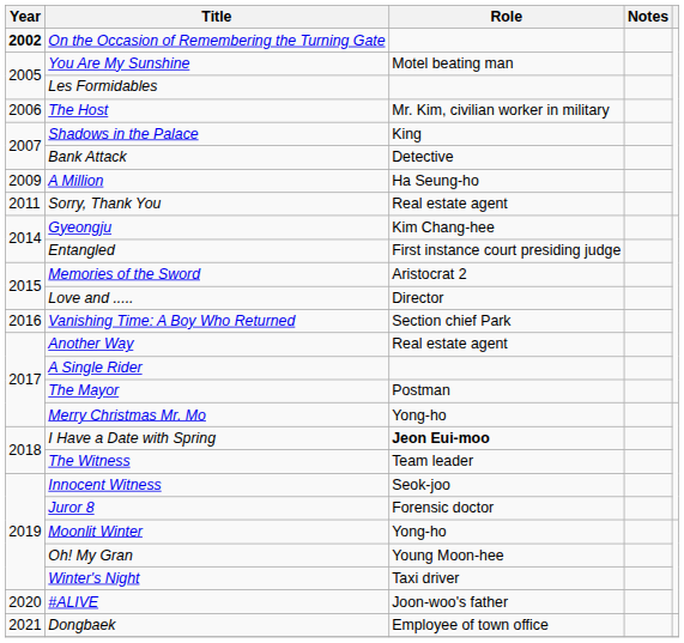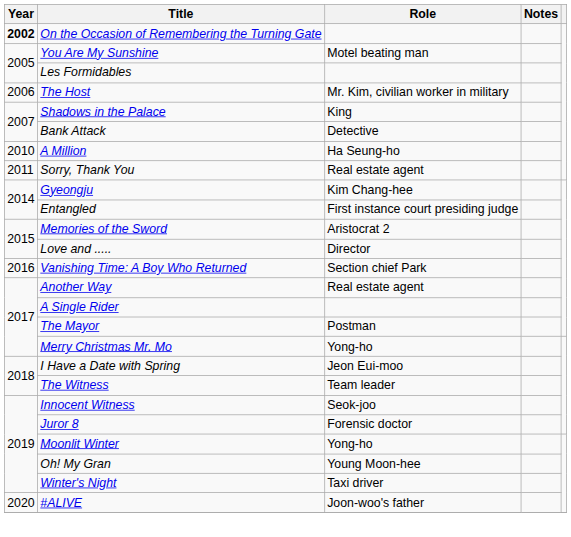 <table class="wikitable sortable">
 <tr>
 <th>Year</th>
 <th>Title</th>
 <th>Role</th>
 <th class="unsortable">Notes</th>
 <th class="unsortable"></th>
 </tr>
 <tr>
 <td><strong>2002</strong></td>
 <td><em><a href='#'>On the Occasion of Remembering the Turning Gate</a></em></td>
 <td></td>
 <td></td>
 <td rowspan=8></td>
 </tr>
 <tr>
 <td rowspan="2">2005</td>
 <td><em><a href='#'>You Are My Sunshine</a></em></td>
 <td>Motel beating man</td>
 <td></td>
 </tr>
 <tr>
 <td><em>Les Formidables</em></td>
 <td></td>
 <td></td>
 </tr>
 <tr>
 <td>2006</td>
 <td><em><a href='#'>The Host</a></em></td>
 <td>Mr. Kim, civilian worker in military</td>
 <td></td>
 </tr>
 <tr>
 <td rowspan="2">2007</td>
 <td><em><a href='#'>Shadows in the Palace</a></em></td>
 <td>King</td>
 <td></td>
 </tr>
 <tr>
 <td><em>Bank Attack</em></td>
 <td>Detective</td>
 <td></td>
 </tr>
 <tr>
-<td>2009</td>
+<td>2010</td>
 <td><em><a href='#'>A Million</a></em></td>
 <td>Ha Seung-ho</td>
 <td></td>
 </tr>
 <tr>
 <td>2011</td>
 <td><em>Sorry, Thank You</em></td>
 <td>Real estate agent</td>
 <td></td>
 </tr>
 <tr>
 <td rowspan="2">2014</td>
 <td><em><a href='#'>Gyeongju</a></em></td>
 <td>Kim Chang-hee</td>
 <td></td>
 <td rowspan=8></td>
 </tr>
 <tr>
 <td><em>Entangled</em></td>
 <td>First instance court presiding judge</td>
 <td></td>
 </tr>
 <tr>
 <td rowspan="2">2015</td>
 <td><em><a href='#'>Memories of the Sword</a></em></td>
 <td>Aristocrat 2</td>
 <td></td>
 </tr>
 <tr>
 <td><em>Love and .....</em></td>
 <td>Director</td>
 <td></td>
 </tr>
 <tr>
 <td>2016</td>
 <td><em><a href='#'>Vanishing Time: A Boy Who Returned</a></em></td>
 <td>Section chief Park</td>
 <td></td>
 </tr>
 <tr>
 <td rowspan="4">2017</td>
 <td><em><a href='#'>Another Way</a></em></td>
 <td>Real estate agent</td>
 <td></td>
 </tr>
 <tr>
 <td><em><a href='#'>A Single Rider</a></em></td>
 <td></td>
 <td></td>
 </tr>
 <tr>
 <td><em><a href='#'>The Mayor</a></em></td>
 <td>Postman</td>
 <td></td>
 </tr>
 <tr>
 <td><em><a href='#'>Merry Christmas Mr. Mo</a></em></td>
 <td>Yong-ho</td>
 <td></td>
 <td rowspan=5></td>
 </tr>
 <tr>
 <td rowspan="2">2018</td>
 <td><em>I Have a Date with Spring</em></td>
-<td><strong>Jeon Eui-moo</strong></td>
+<td>Jeon Eui-moo</td>
 <td></td>
 </tr>
 <tr>
 <td><em><a href='#'>The Witness</a></em></td>
 <td>Team leader</td>
 <td></td>
 </tr>
 <tr>
 <td rowspan="5">2019</td>
 <td><em><a href='#'>Innocent Witness</a></em></td>
 <td>Seok-joo</td>
 <td></td>
 </tr>
 <tr>
 <td><em><a href='#'>Juror 8</a></em></td>
 <td>Forensic doctor</td>
 <td></td>
 </tr>
 <tr>
 <td><em><a href='#'>Moonlit Winter</a></em></td>
 <td>Yong-ho</td>
 <td></td>
 <td rowspan=4></td>
 </tr>
 <tr>
 <td><em>Oh! My Gran</em></td>
 <td>Young Moon-hee</td>
 <td></td>
 </tr>
 <tr>
 <td><em><a href='#'>Winter's Night</a></em></td>
 <td>Taxi driver</td>
 <td></td>
 </tr>
 <tr>
 <td>2020</td>
 <td><em><a href='#'>#ALIVE</a></em></td>
 <td>Joon-woo's father</td>
 <td></td>
 </tr>
 <tr>
-<td>2021</td>
-<td><em>Dongbaek</em></td>
-<td>Employee of town office</td>
-<td></td>
-<td></td>
-</tr>
-<tr>
 </tr>
 </table>
